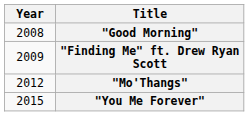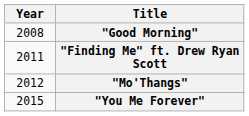 <table class="wikitable plainrowheaders" style="text-align:center;">
 <tr>
 <th style="width:4em;">Year</th>
 <th style="width:16em;">Title</th>
 </tr>
 <tr>
 <td>2008</td>
 <th scope="row">"Good Morning"</th>
 </tr>
 <tr>
-<td>2009</td>
+<td>2011</td>
 <th scope="row">"Finding Me" ft. Drew Ryan Scott</th>
 </tr>
 <tr>
 <td>2012</td>
 <th scope="row">"Mo'Thangs"</th>
 </tr>
 <tr>
 <td>2015</td>
 <th scope="row">"You Me Forever"</th>
 </tr>
 </table>
